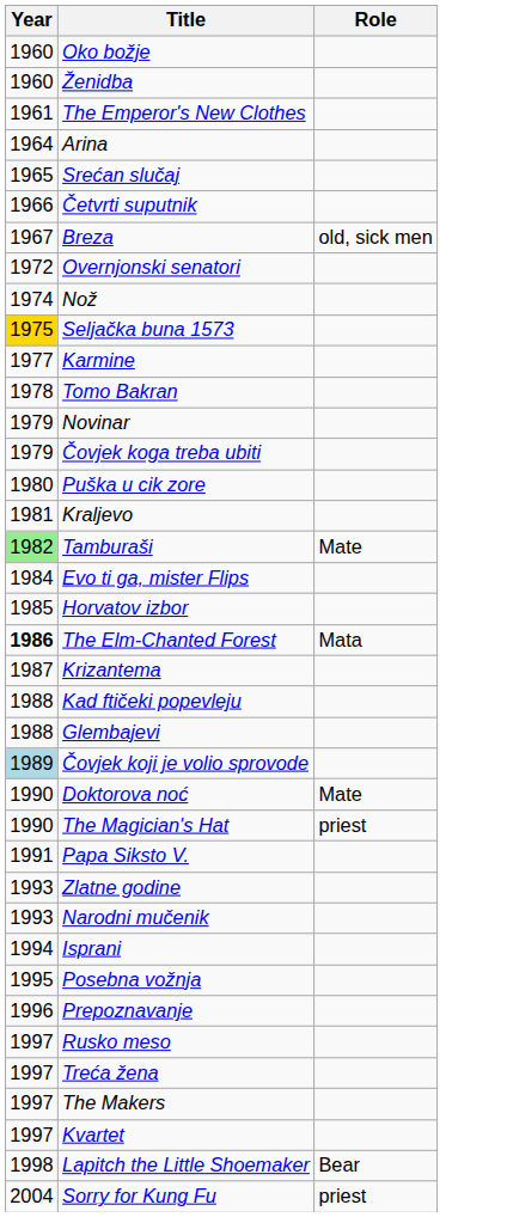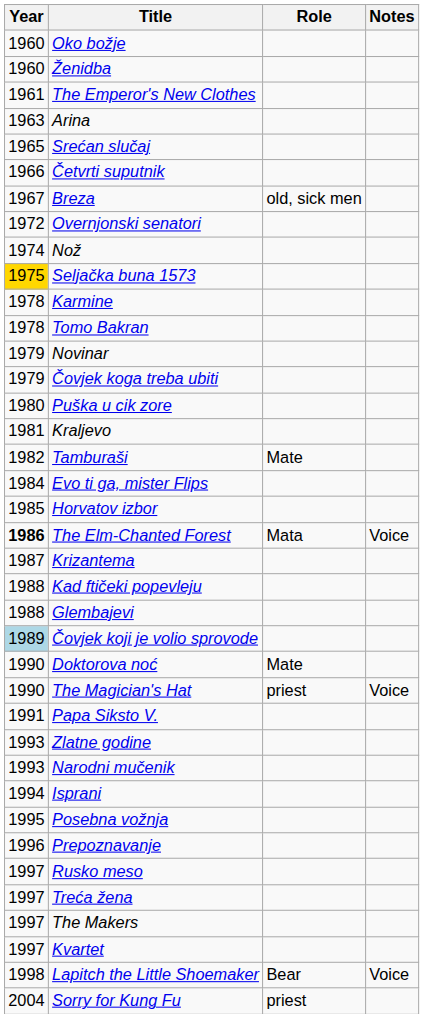 <table class="wikitable sortable">
 <tr>
 <th>Year</th>
 <th>Title</th>
 <th>Role</th>
+<th class="unsortable">Notes</th>
 </tr>
 <tr>
 <td>1960</td>
 <td><em><a href='#'>Oko božje</a></em></td>
+<td></td>
 <td></td>
 </tr>
 <tr>
 <td>1960</td>
 <td><em><a href='#'>Ženidba</a></em></td>
 <td></td>
+<td></td>
 </tr>
 <tr>
 <td>1961</td>
 <td><em><a href='#'>The Emperor's New Clothes</a></em></td>
 <td></td>
+<td></td>
 </tr>
 <tr>
-<td>1964</td>
+<td>1963</td>
 <td><em>Arina</em></td>
+<td></td>
 <td></td>
 </tr>
 <tr>
 <td>1965</td>
 <td><em><a href='#'>Srećan slučaj</a></em></td>
 <td></td>
+<td></td>
 </tr>
 <tr>
 <td>1966</td>
 <td><em><a href='#'>Četvrti suputnik</a></em></td>
+<td></td>
 <td></td>
 </tr>
 <tr>
 <td>1967</td>
 <td><em><a href='#'>Breza</a></em></td>
 <td>old, sick men</td>
+<td></td>
 </tr>
 <tr>
 <td>1972</td>
 <td><em><a href='#'>Overnjonski senatori</a></em></td>
+<td></td>
 <td></td>
 </tr>
 <tr>
 <td>1974</td>
 <td><em>Nož</em></td>
 <td></td>
+<td></td>
 </tr>
 <tr>
 <td style="background: gold;">1975</td>
 <td><em><a href='#'>Seljačka buna 1573</a></em></td>
 <td></td>
+<td></td>
 </tr>
 <tr>
-<td>1977</td>
+<td>1978</td>
 <td><em><a href='#'>Karmine</a></em></td>
+<td></td>
 <td></td>
 </tr>
 <tr>
 <td>1978</td>
 <td><em><a href='#'>Tomo Bakran</a></em></td>
 <td></td>
+<td></td>
 </tr>
 <tr>
 <td>1979</td>
 <td><em>Novinar</em></td>
+<td></td>
 <td></td>
 </tr>
 <tr>
 <td>1979</td>
 <td><em><a href='#'>Čovjek koga treba ubiti</a></em></td>
 <td></td>
+<td></td>
 </tr>
 <tr>
 <td>1980</td>
 <td><em><a href='#'>Puška u cik zore</a></em></td>
+<td></td>
 <td></td>
 </tr>
 <tr>
 <td>1981</td>
 <td><em>Kraljevo</em></td>
 <td></td>
+<td></td>
 </tr>
 <tr>
-<td style="background: lightgreen;">1982</td>
+<td>1982</td>
 <td><em><a href='#'>Tamburaši</a></em></td>
 <td>Mate</td>
+<td></td>
 </tr>
 <tr>
 <td>1984</td>
 <td><em><a href='#'>Evo ti ga, mister Flips</a></em></td>
+<td></td>
 <td></td>
 </tr>
 <tr>
 <td>1985</td>
 <td><em><a href='#'>Horvatov izbor</a></em></td>
 <td></td>
+<td></td>
 </tr>
 <tr>
 <td><strong>1986</strong></td>
 <td><em><a href='#'>The Elm-Chanted Forest</a></em></td>
 <td>Mata</td>
+<td>Voice</td>
 </tr>
 <tr>
 <td>1987</td>
 <td><em><a href='#'>Krizantema</a></em></td>
+<td></td>
 <td></td>
 </tr>
 <tr>
 <td>1988</td>
 <td><em><a href='#'>Kad ftičeki popevleju</a></em></td>
 <td></td>
+<td></td>
 </tr>
 <tr>
 <td>1988</td>
 <td><em><a href='#'>Glembajevi</a></em></td>
+<td></td>
 <td></td>
 </tr>
 <tr>
 <td style="background: lightblue;">1989</td>
 <td><em><a href='#'>Čovjek koji je volio sprovode</a></em></td>
 <td></td>
+<td></td>
 </tr>
 <tr>
 <td>1990</td>
 <td><em><a href='#'>Doktorova noć</a></em></td>
 <td>Mate</td>
+<td></td>
 </tr>
 <tr>
 <td>1990</td>
 <td><em><a href='#'>The Magician's Hat</a></em></td>
 <td>priest</td>
+<td>Voice</td>
 </tr>
 <tr>
 <td>1991</td>
 <td><em><a href='#'>Papa Siksto V.</a></em></td>
+<td></td>
 <td></td>
 </tr>
 <tr>
 <td>1993</td>
 <td><em><a href='#'>Zlatne godine</a></em></td>
 <td></td>
+<td></td>
 </tr>
 <tr>
 <td>1993</td>
 <td><em><a href='#'>Narodni mučenik</a></em></td>
+<td></td>
 <td></td>
 </tr>
 <tr>
 <td>1994</td>
 <td><em><a href='#'>Isprani</a></em></td>
 <td></td>
+<td></td>
 </tr>
 <tr>
 <td>1995</td>
 <td><em><a href='#'>Posebna vožnja</a></em></td>
+<td></td>
 <td></td>
 </tr>
 <tr>
 <td>1996</td>
 <td><em><a href='#'>Prepoznavanje</a></em></td>
 <td></td>
+<td></td>
 </tr>
 <tr>
 <td>1997</td>
 <td><em><a href='#'>Rusko meso</a></em></td>
+<td></td>
 <td></td>
 </tr>
 <tr>
 <td>1997</td>
 <td><em><a href='#'>Treća žena</a></em></td>
 <td></td>
+<td></td>
 </tr>
 <tr>
 <td>1997</td>
 <td><em>The Makers</em></td>
+<td></td>
 <td></td>
 </tr>
 <tr>
 <td>1997</td>
 <td><em><a href='#'>Kvartet</a></em></td>
 <td></td>
+<td></td>
 </tr>
 <tr>
 <td>1998</td>
 <td><em><a href='#'>Lapitch the Little Shoemaker</a></em></td>
 <td>Bear</td>
+<td>Voice</td>
 </tr>
 <tr>
 <td>2004</td>
 <td><em><a href='#'>Sorry for Kung Fu</a></em></td>
 <td>priest</td>
+<td></td>
 </tr>
 </table>
